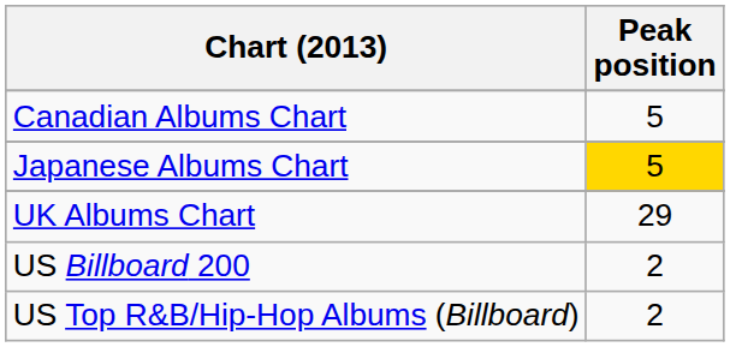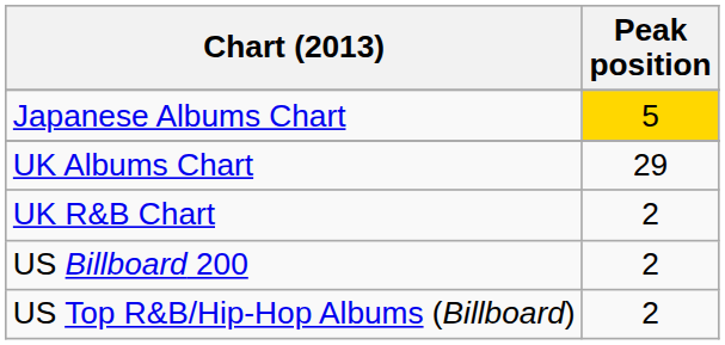 <table class="wikitable sortable">
 <tr>
 <th>Chart (2013)</th>
 <th>Peak<br>position</th>
 </tr>
 <tr>
 </tr>
 <tr>
 </tr>
 <tr>
-</tr>
-<tr>
-<td><a href='#'>Canadian Albums Chart</a></td>
-<td style="text-align:center;">5</td>
 </tr>
 <tr>
 </tr>
 <tr>
 </tr>
 <tr>
 <td><a href='#'>Japanese Albums Chart</a></td>
 <td style="background: gold; text-align:center;">5</td>
 </tr>
 <tr>
 </tr>
 <tr>
 <td><a href='#'>UK Albums Chart</a></td>
 <td style="text-align:center;">29</td>
 </tr>
 <tr>
+<td><a href='#'>UK R&B Chart</a></td>
+<td style="text-align:center;">2</td>
+</tr>
+<tr>
 <td>US <a href='#'><em>Billboard</em> 200</a></td>
 <td style="text-align:center;">2</td>
 </tr>
 <tr>
 <td>US <a href='#'>Top R&B/Hip-Hop Albums</a> (<em>Billboard</em>)</td>
 <td style="text-align:center;">2</td>
 </tr>
 </table>
